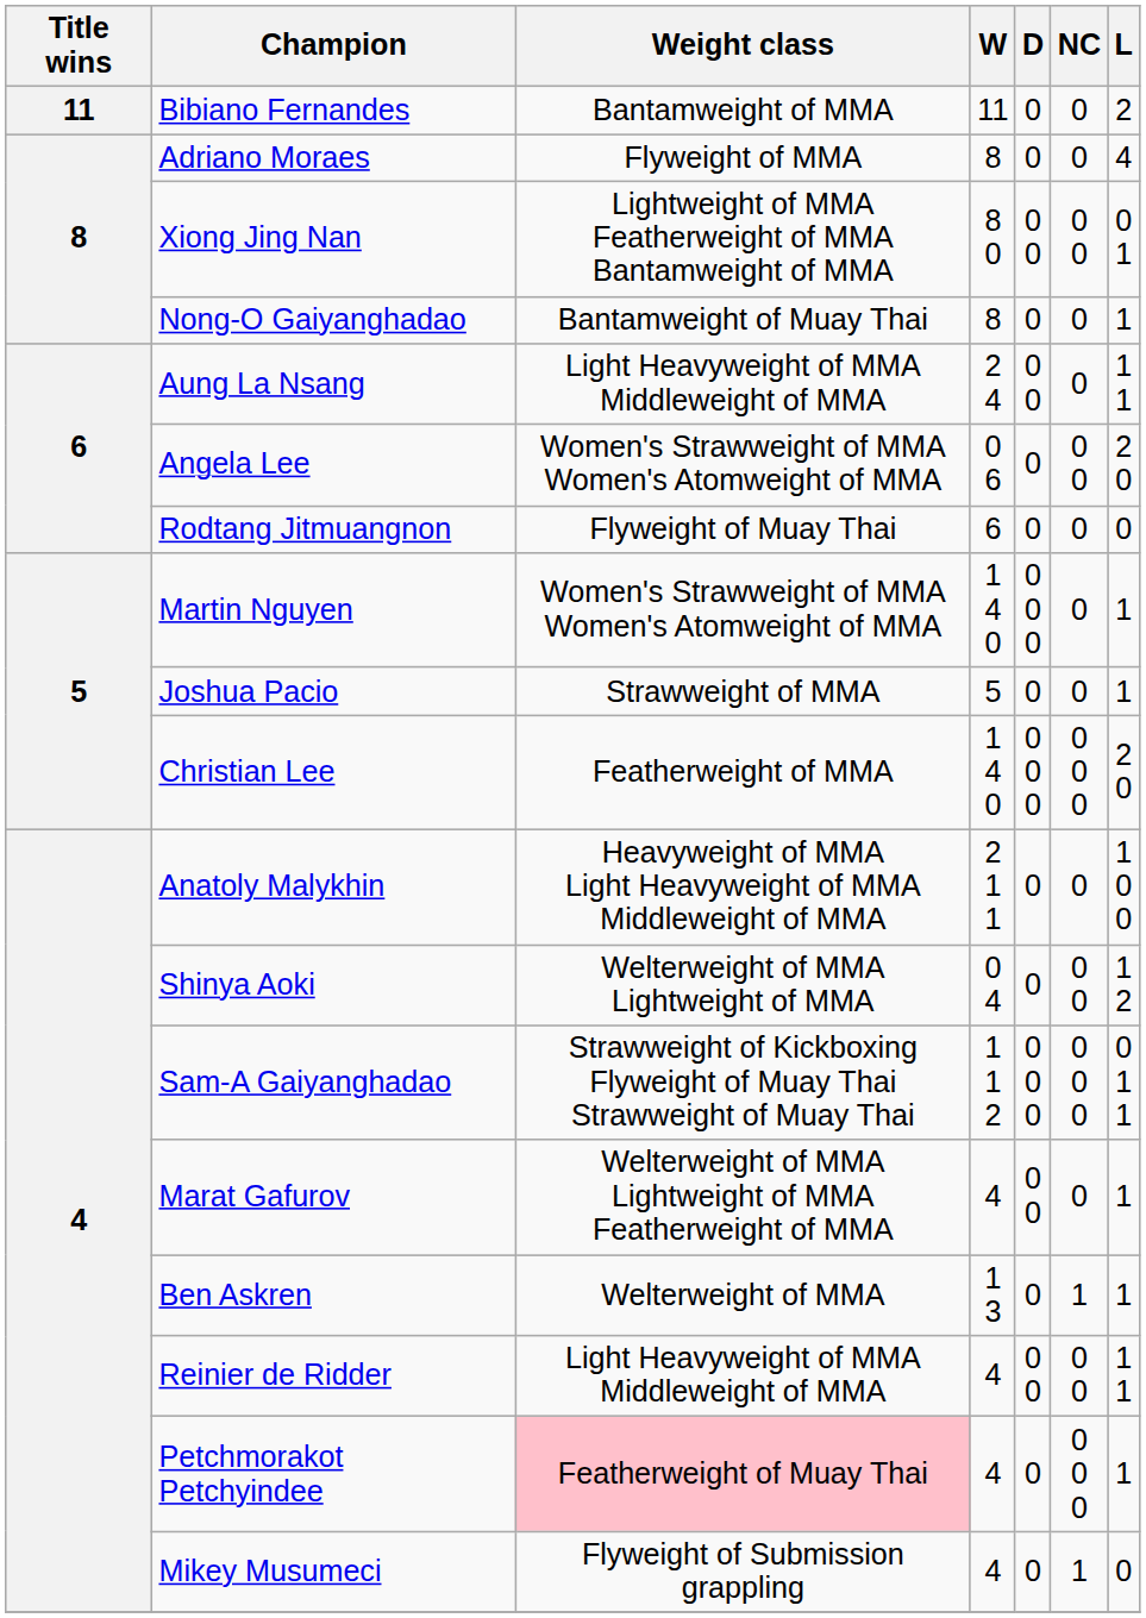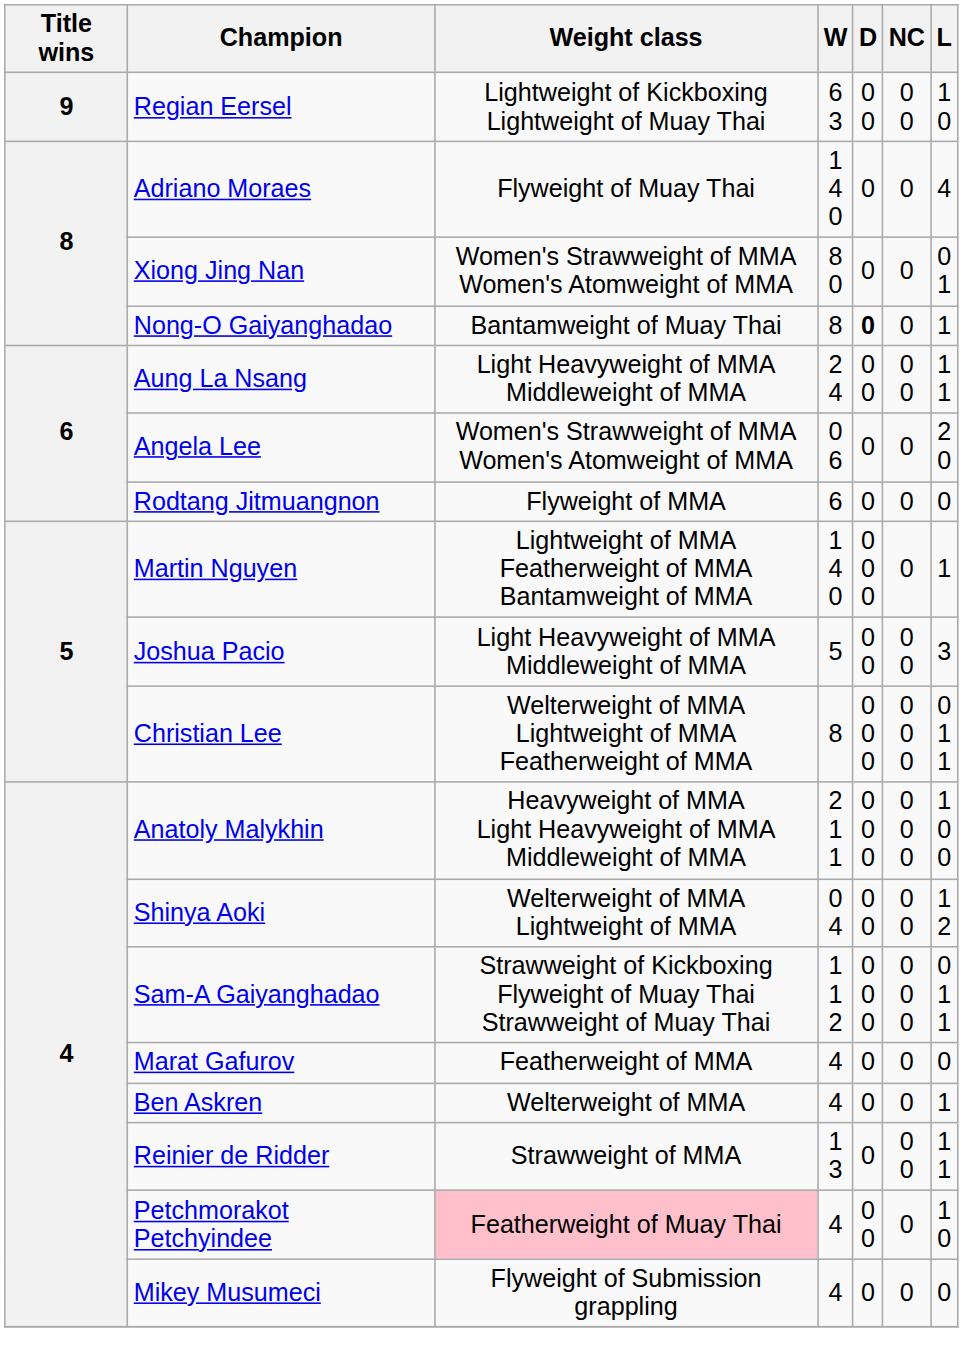 <table class="wikitable">
 <tr>
 <th>Title wins</th>
 <th>Champion</th>
 <th>Weight class</th>
 <th>W</th>
 <th>D</th>
 <th>NC</th>
 <th>L</th>
 </tr>
 <tr>
-<th rowspan="1">11</th>
-<td> <a href='#'>Bibiano Fernandes</a></td>
-<td align=center>Bantamweight of MMA</td>
-<td align=center>11</td>
-<td align=center>0</td>
-<td align=center>0</td>
-<td align=center>2</td>
+<th rowspan="1">9</th>
+<td> <a href='#'>Regian Eersel</a></td>
+<td align=center>Lightweight of Kickboxing <br> Lightweight of Muay Thai</td>
+<td align=center>6 <br> 3</td>
+<td align=center>0 <br> 0</td>
+<td align=center>0 <br> 0</td>
+<td align=center>1 <br> 0</td>
 </tr>
 <tr>
 <th rowspan="3">8</th>
 <td> <a href='#'>Adriano Moraes</a></td>
-<td align=center>Flyweight of MMA</td>
-<td align=center>8</td>
+<td align=center>Flyweight of Muay Thai</td>
+<td align=center>1 <br> 4 <br> 0</td>
 <td align=center>0</td>
 <td align=center>0</td>
 <td align=center>4</td>
 </tr>
 <tr>
 <td> <a href='#'>Xiong Jing Nan</a></td>
-<td align=center>Lightweight of MMA <br> Featherweight of MMA <br> Bantamweight of MMA</td>
+<td align=center>Women's Strawweight of MMA <br> Women's Atomweight of MMA</td>
 <td align=center>8 <br> 0</td>
-<td align=center>0 <br> 0</td>
-<td align=center>0 <br> 0</td>
+<td align=center>0</td>
+<td align=center>0</td>
 <td align=center>0 <br> 1</td>
 </tr>
 <tr>
 <td> <a href='#'>Nong-O Gaiyanghadao</a></td>
 <td align=center>Bantamweight of Muay Thai</td>
 <td align=center>8</td>
-<td align=center>0</td>
+<td align=center><strong>0</strong></td>
 <td align=center>0</td>
 <td align=center>1</td>
 </tr>
 <tr>
 <th rowspan="3">6</th>
 <td> <a href='#'>Aung La Nsang</a></td>
 <td align=center>Light Heavyweight of MMA <br> Middleweight of MMA</td>
 <td align=center>2 <br> 4</td>
 <td align=center>0 <br> 0</td>
-<td align=center>0</td>
+<td align=center>0 <br> 0</td>
 <td align=center>1 <br> 1</td>
 </tr>
 <tr>
 <td> <a href='#'>Angela Lee</a></td>
 <td align=center>Women's Strawweight of MMA <br> Women's Atomweight of MMA</td>
 <td align=center>0 <br> 6</td>
 <td align=center>0</td>
-<td align=center>0 <br> 0</td>
+<td align=center>0</td>
 <td align=center>2 <br> 0</td>
 </tr>
 <tr>
 <td> <a href='#'>Rodtang Jitmuangnon</a></td>
-<td align=center>Flyweight of Muay Thai</td>
+<td align=center>Flyweight of MMA</td>
 <td align=center>6</td>
 <td align=center>0</td>
 <td align=center>0</td>
 <td align=center>0</td>
 </tr>
 <tr>
 <th rowspan="3">5</th>
 <td> <a href='#'>Martin Nguyen</a></td>
-<td align=center>Women's Strawweight of MMA <br> Women's Atomweight of MMA</td>
+<td align=center>Lightweight of MMA <br> Featherweight of MMA <br> Bantamweight of MMA</td>
 <td align=center>1 <br> 4 <br> 0</td>
 <td align=center>0 <br> 0 <br> 0</td>
 <td align=center>0</td>
 <td align=center>1</td>
 </tr>
 <tr>
 <td> <a href='#'>Joshua Pacio</a></td>
-<td align=center>Strawweight of MMA</td>
+<td align=center>Light Heavyweight of MMA <br> Middleweight of MMA</td>
 <td align=center>5</td>
-<td align=center>0</td>
-<td align=center>0</td>
-<td align=center>1</td>
+<td align=center>0 <br> 0</td>
+<td align=center>0 <br> 0</td>
+<td align=center>3</td>
 </tr>
 <tr>
 <td> <a href='#'>Christian Lee</a></td>
-<td align=center>Featherweight of MMA</td>
-<td align=center>1 <br> 4 <br> 0</td>
+<td align=center>Welterweight of MMA<br> Lightweight of MMA <br> Featherweight of MMA</td>
+<td align=center>8</td>
 <td align=center>0 <br> 0 <br> 0</td>
 <td align=center>0 <br> 0 <br> 0</td>
-<td align=center>2 <br> 0</td>
+<td align=center>0 <br> 1 <br> 1</td>
 </tr>
 <tr>
 <th rowspan="8">4</th>
 <td> <a href='#'>Anatoly Malykhin</a></td>
 <td align=center>Heavyweight of MMA <br> Light Heavyweight of MMA <br> Middleweight of MMA</td>
 <td align=center>2 <br> 1 <br> 1</td>
-<td align=center>0</td>
-<td align=center>0</td>
+<td align=center>0 <br> 0 <br> 0</td>
+<td align=center>0 <br> 0 <br> 0</td>
 <td align=center>1 <br> 0 <br> 0</td>
 </tr>
 <tr>
 <td> <a href='#'>Shinya Aoki</a></td>
 <td align=center>Welterweight of MMA <br> Lightweight of MMA</td>
 <td align=center>0 <br> 4</td>
-<td align=center>0</td>
+<td align=center>0 <br> 0</td>
 <td align=center>0 <br> 0</td>
 <td align=center>1 <br> 2</td>
 </tr>
 <tr>
 <td> <a href='#'>Sam-A Gaiyanghadao</a></td>
 <td align=center>Strawweight of Kickboxing <br> Flyweight of Muay Thai <br> Strawweight of Muay Thai</td>
 <td align=center>1 <br> 1 <br> 2</td>
 <td align=center>0 <br> 0 <br> 0</td>
 <td align=center>0 <br> 0 <br> 0</td>
 <td align=center>0 <br> 1 <br> 1</td>
 </tr>
 <tr>
 <td> <a href='#'>Marat Gafurov</a></td>
-<td align=center>Welterweight of MMA<br> Lightweight of MMA <br> Featherweight of MMA</td>
+<td align=center>Featherweight of MMA</td>
 <td align=center>4</td>
-<td align=center>0 <br> 0</td>
+<td align=center>0</td>
+<td align=center>0</td>
+<td align=center>0</td>
+</tr>
+<tr>
+<td> <a href='#'>Ben Askren</a></td>
+<td align=center>Welterweight of MMA</td>
+<td align=center>4</td>
+<td align=center>0</td>
 <td align=center>0</td>
 <td align=center>1</td>
 </tr>
 <tr>
-<td> <a href='#'>Ben Askren</a></td>
-<td align=center>Welterweight of MMA</td>
+<td> <a href='#'>Reinier de Ridder</a></td>
+<td align=center>Strawweight of MMA</td>
 <td align=center>1 <br> 3</td>
 <td align=center>0</td>
-<td align=center>1</td>
-<td align=center>1</td>
-</tr>
-<tr>
-<td> <a href='#'>Reinier de Ridder</a></td>
-<td align=center>Light Heavyweight of MMA <br> Middleweight of MMA</td>
-<td align=center>4</td>
-<td align=center>0 <br> 0</td>
 <td align=center>0 <br> 0</td>
 <td align=center>1 <br> 1</td>
 </tr>
 <tr>
 <td> <a href='#'>Petchmorakot Petchyindee</a></td>
 <td align=center style="background: pink;">Featherweight of Muay Thai</td>
 <td align=center>4</td>
+<td align=center>0 <br> 0</td>
 <td align=center>0</td>
-<td align=center>0 <br> 0 <br> 0</td>
-<td align=center>1</td>
+<td align=center>1 <br> 0</td>
 </tr>
 <tr>
 <td> <a href='#'>Mikey Musumeci</a></td>
 <td align=center>Flyweight of Submission grappling</td>
 <td align=center>4</td>
 <td align=center>0</td>
-<td align=center>1</td>
+<td align=center>0</td>
 <td align=center>0</td>
 </tr>
 <tr>
 </tr>
 </table>
